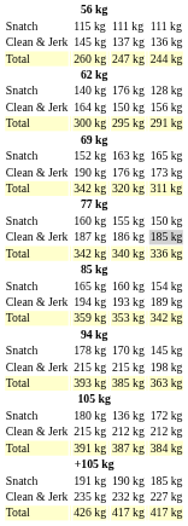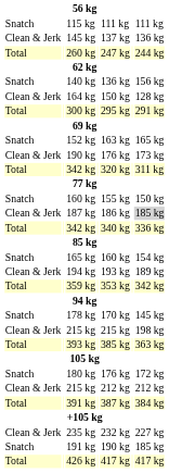 <table>
 <tr>
 <th colspan=7>56 kg</th>
 </tr>
 <tr>
 <td>Snatch</td>
 <td></td>
 <td>115 kg</td>
 <td></td>
 <td>111 kg</td>
 <td></td>
 <td>111 kg</td>
 </tr>
 <tr>
 <td>Clean & Jerk</td>
 <td></td>
 <td>145 kg</td>
 <td></td>
 <td>137 kg</td>
 <td></td>
 <td>136 kg</td>
 </tr>
 <tr bgcolor=ffffcc>
 <td>Total</td>
 <td></td>
 <td>260 kg</td>
 <td></td>
 <td>247 kg</td>
 <td></td>
 <td>244 kg</td>
 </tr>
 <tr>
 <th colspan=7>62 kg</th>
 </tr>
 <tr>
 <td>Snatch</td>
 <td></td>
 <td>140 kg</td>
 <td></td>
-<td>176 kg</td>
+<td>136 kg</td>
 <td></td>
-<td>128 kg</td>
+<td>156 kg</td>
 </tr>
 <tr>
 <td>Clean & Jerk</td>
 <td></td>
 <td>164 kg</td>
 <td></td>
 <td>150 kg</td>
 <td></td>
-<td>156 kg</td>
+<td>128 kg</td>
 </tr>
 <tr bgcolor=ffffcc>
 <td>Total</td>
 <td></td>
 <td>300 kg</td>
 <td></td>
 <td>295 kg</td>
 <td></td>
 <td>291 kg</td>
 </tr>
 <tr>
 <th colspan=7>69 kg</th>
 </tr>
 <tr>
 <td>Snatch</td>
 <td></td>
 <td>152 kg</td>
 <td></td>
 <td>163 kg</td>
 <td></td>
 <td>165 kg</td>
 </tr>
 <tr>
 <td>Clean & Jerk</td>
 <td></td>
 <td>190 kg</td>
 <td></td>
 <td>176 kg</td>
 <td></td>
 <td>173 kg</td>
 </tr>
 <tr bgcolor=ffffcc>
 <td>Total</td>
 <td></td>
 <td>342 kg</td>
 <td></td>
 <td>320 kg</td>
 <td></td>
 <td>311 kg</td>
 </tr>
 <tr>
 <th colspan=7>77 kg</th>
 </tr>
 <tr>
 <td>Snatch</td>
 <td></td>
 <td>160 kg</td>
 <td></td>
 <td>155 kg</td>
 <td></td>
 <td>150 kg</td>
 </tr>
 <tr>
 <td>Clean & Jerk</td>
 <td></td>
 <td>187 kg</td>
 <td></td>
 <td>186 kg</td>
 <td></td>
 <td style="background: lightgrey;">185 kg</td>
 </tr>
 <tr bgcolor=ffffcc>
 <td>Total</td>
 <td></td>
 <td>342 kg</td>
 <td></td>
 <td>340 kg</td>
 <td></td>
 <td>336 kg</td>
 </tr>
 <tr>
 <th colspan=7>85 kg</th>
 </tr>
 <tr>
 <td>Snatch</td>
 <td></td>
 <td>165 kg</td>
 <td></td>
 <td>160 kg</td>
 <td></td>
 <td>154 kg</td>
 </tr>
 <tr>
 <td>Clean & Jerk</td>
 <td></td>
 <td>194 kg</td>
 <td></td>
 <td>193 kg</td>
 <td></td>
 <td>189 kg</td>
 </tr>
 <tr bgcolor=ffffcc>
 <td>Total</td>
 <td></td>
 <td>359 kg</td>
 <td></td>
 <td>353 kg</td>
 <td></td>
 <td>342 kg</td>
 </tr>
 <tr>
 <th colspan=7>94 kg</th>
 </tr>
 <tr>
 <td>Snatch</td>
 <td></td>
 <td>178 kg</td>
 <td></td>
 <td>170 kg</td>
 <td></td>
 <td>145 kg</td>
 </tr>
 <tr>
 <td>Clean & Jerk</td>
 <td></td>
 <td>215 kg</td>
 <td></td>
 <td>215 kg</td>
 <td></td>
 <td>198 kg</td>
 </tr>
 <tr bgcolor=ffffcc>
 <td>Total</td>
 <td></td>
 <td>393 kg</td>
 <td></td>
 <td>385 kg</td>
 <td></td>
 <td>363 kg</td>
 </tr>
 <tr>
 <th colspan=7>105 kg</th>
 </tr>
 <tr>
 <td>Snatch</td>
 <td></td>
 <td>180 kg</td>
 <td></td>
-<td>136 kg</td>
+<td>176 kg</td>
 <td></td>
 <td>172 kg</td>
 </tr>
 <tr>
 <td>Clean & Jerk</td>
 <td></td>
 <td>215 kg</td>
 <td></td>
 <td>212 kg</td>
 <td></td>
 <td>212 kg</td>
 </tr>
 <tr bgcolor=ffffcc>
 <td>Total</td>
 <td></td>
 <td>391 kg</td>
 <td></td>
 <td>387 kg</td>
 <td></td>
 <td>384 kg</td>
 </tr>
 <tr>
 <th colspan=7>+105 kg</th>
 </tr>
 <tr>
+<td>Clean & Jerk</td>
+<td></td>
+<td>235 kg</td>
+<td></td>
+<td>232 kg</td>
+<td></td>
+<td>227 kg</td>
+</tr>
+<tr>
 <td>Snatch</td>
 <td></td>
 <td>191 kg</td>
 <td></td>
 <td>190 kg</td>
 <td></td>
 <td>185 kg</td>
-</tr>
-<tr>
-<td>Clean & Jerk</td>
-<td></td>
-<td>235 kg</td>
-<td></td>
-<td>232 kg</td>
-<td></td>
-<td>227 kg</td>
 </tr>
 <tr bgcolor=ffffcc>
 <td>Total</td>
 <td></td>
 <td>426 kg</td>
 <td></td>
 <td>417 kg</td>
 <td></td>
 <td>417 kg</td>
 </tr>
 </table>
